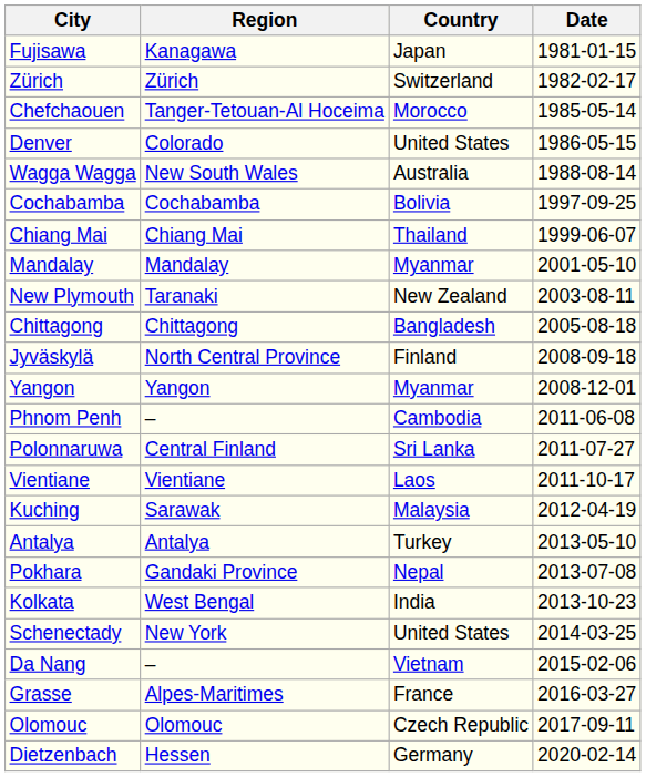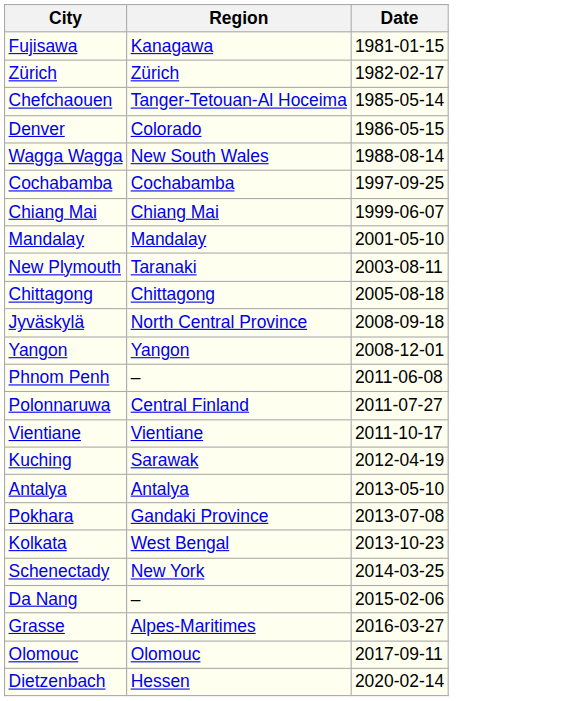 <table class="wikitable sortable" style="background:#ffffef; float:">
 <tr>
 <th>City</th>
 <th>Region</th>
-<th>Country</th>
 <th>Date</th>
 </tr>
 <tr>
 <td><a href='#'>Fujisawa</a></td>
 <td><a href='#'>Kanagawa</a></td>
-<td>Japan</td>
 <td>1981-01-15</td>
 </tr>
 <tr>
 <td><a href='#'>Zürich</a></td>
 <td><a href='#'>Zürich</a></td>
-<td>Switzerland</td>
 <td>1982-02-17</td>
 </tr>
 <tr>
 <td><a href='#'>Chefchaouen</a></td>
 <td><a href='#'>Tanger-Tetouan-Al Hoceima</a></td>
-<td><a href='#'>Morocco</a></td>
 <td>1985-05-14</td>
 </tr>
 <tr>
 <td><a href='#'>Denver</a></td>
 <td><a href='#'>Colorado</a></td>
-<td>United States</td>
 <td>1986-05-15</td>
 </tr>
 <tr>
 <td><a href='#'>Wagga Wagga</a></td>
 <td><a href='#'>New South Wales</a></td>
-<td>Australia</td>
 <td>1988-08-14</td>
 </tr>
 <tr>
 <td><a href='#'>Cochabamba</a></td>
 <td><a href='#'>Cochabamba</a></td>
-<td><a href='#'>Bolivia</a></td>
 <td>1997-09-25</td>
 </tr>
 <tr>
 <td><a href='#'>Chiang Mai</a></td>
 <td><a href='#'>Chiang Mai</a></td>
-<td><a href='#'>Thailand</a></td>
 <td>1999-06-07</td>
 </tr>
 <tr>
 <td><a href='#'>Mandalay</a></td>
 <td><a href='#'>Mandalay</a></td>
-<td><a href='#'>Myanmar</a></td>
 <td>2001-05-10</td>
 </tr>
 <tr>
 <td><a href='#'>New Plymouth</a></td>
 <td><a href='#'>Taranaki</a></td>
-<td>New Zealand</td>
 <td>2003-08-11</td>
 </tr>
 <tr>
 <td><a href='#'>Chittagong</a></td>
 <td><a href='#'>Chittagong</a></td>
-<td><a href='#'>Bangladesh</a></td>
 <td>2005-08-18</td>
 </tr>
 <tr>
 <td><a href='#'>Jyväskylä</a></td>
 <td><a href='#'>North Central Province</a></td>
-<td>Finland</td>
 <td>2008-09-18</td>
 </tr>
 <tr>
 <td><a href='#'>Yangon</a></td>
 <td><a href='#'>Yangon</a></td>
-<td><a href='#'>Myanmar</a></td>
 <td>2008-12-01</td>
 </tr>
 <tr>
 <td><a href='#'>Phnom Penh</a></td>
 <td>–</td>
-<td><a href='#'>Cambodia</a></td>
 <td>2011-06-08</td>
 </tr>
 <tr>
 <td><a href='#'>Polonnaruwa</a></td>
 <td><a href='#'>Central Finland</a></td>
-<td><a href='#'>Sri Lanka</a></td>
 <td>2011-07-27</td>
 </tr>
 <tr>
 <td><a href='#'>Vientiane</a></td>
 <td><a href='#'>Vientiane</a></td>
-<td><a href='#'>Laos</a></td>
 <td>2011-10-17</td>
 </tr>
 <tr>
 <td><a href='#'>Kuching</a></td>
 <td><a href='#'>Sarawak</a></td>
-<td><a href='#'>Malaysia</a></td>
 <td>2012-04-19</td>
 </tr>
 <tr>
 <td><a href='#'>Antalya</a></td>
 <td><a href='#'>Antalya</a></td>
-<td>Turkey</td>
 <td>2013-05-10</td>
 </tr>
 <tr>
 <td><a href='#'>Pokhara</a></td>
 <td><a href='#'>Gandaki Province</a></td>
-<td><a href='#'>Nepal</a></td>
 <td>2013-07-08</td>
 </tr>
 <tr>
 <td><a href='#'>Kolkata</a></td>
 <td><a href='#'>West Bengal</a></td>
-<td>India</td>
 <td>2013-10-23</td>
 </tr>
 <tr>
 <td><a href='#'>Schenectady</a></td>
 <td><a href='#'>New York</a></td>
-<td>United States</td>
 <td>2014-03-25</td>
 </tr>
 <tr>
 <td><a href='#'>Da Nang</a></td>
 <td>–</td>
-<td><a href='#'>Vietnam</a></td>
 <td>2015-02-06</td>
 </tr>
 <tr>
 <td><a href='#'>Grasse</a></td>
 <td><a href='#'>Alpes-Maritimes</a></td>
-<td>France</td>
 <td>2016-03-27</td>
 </tr>
 <tr>
 <td><a href='#'>Olomouc</a></td>
 <td><a href='#'>Olomouc</a></td>
-<td>Czech Republic</td>
 <td>2017-09-11</td>
 </tr>
 <tr>
 <td><a href='#'>Dietzenbach</a></td>
 <td><a href='#'>Hessen</a></td>
-<td>Germany</td>
 <td>2020-02-14</td>
 </tr>
 </table>
